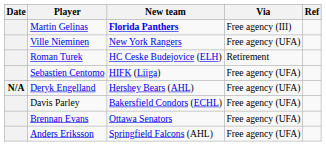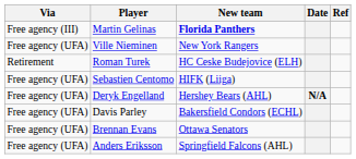 <table class="wikitable plainrowheaders">
 <tr style="background:#ddd; text-align:center;">
-<th>Date</th>
+<th>Via</th>
 <th>Player</th>
 <th>New team</th>
-<th>Via</th>
+<th>Date</th>
 <th>Ref</th>
 </tr>
 <tr>
-<th scope="row"></th>
+<td>Free agency (III)</td>
 <td><a href='#'>Martin Gelinas</a></td>
 <td><strong><a href='#'>Florida Panthers</a></strong></td>
-<td>Free agency (III)</td>
+<th scope="row"></th>
 <td></td>
 </tr>
 <tr>
-<th scope="row"></th>
+<td>Free agency (UFA)</td>
 <td><a href='#'>Ville Nieminen</a></td>
 <td><a href='#'>New York Rangers</a></td>
-<td>Free agency (UFA)</td>
+<th scope="row"></th>
 <td></td>
 </tr>
 <tr>
-<th scope="row"></th>
+<td>Retirement</td>
 <td><a href='#'>Roman Turek</a></td>
 <td><a href='#'>HC Ceske Budejovice</a> (<a href='#'>ELH</a>)</td>
-<td>Retirement</td>
+<th scope="row"></th>
 <td></td>
 </tr>
 <tr>
-<th scope="row"></th>
+<td>Free agency (UFA)</td>
 <td><a href='#'>Sebastien Centomo</a></td>
 <td><a href='#'>HIFK</a> (<a href='#'>Liiga</a>)</td>
-<td>Free agency (UFA)</td>
+<th scope="row"></th>
 <td></td>
 </tr>
 <tr>
-<th scope="row">N/A</th>
+<td>Free agency (UFA)</td>
 <td><a href='#'>Deryk Engelland</a></td>
 <td><a href='#'>Hershey Bears</a> (<a href='#'>AHL</a>)</td>
-<td>Free agency (UFA)</td>
+<th scope="row">N/A</th>
 <td></td>
 </tr>
 <tr>
-<th scope="row"></th>
+<td>Free agency (UFA)</td>
 <td>Davis Parley</td>
 <td><a href='#'>Bakersfield Condors</a> (<a href='#'>ECHL</a>)</td>
-<td>Free agency (UFA)</td>
+<th scope="row"></th>
 <td></td>
 </tr>
 <tr>
-<th scope="row"></th>
+<td>Free agency (UFA)</td>
 <td><a href='#'>Brennan Evans</a></td>
 <td><a href='#'>Ottawa Senators</a></td>
-<td>Free agency (UFA)</td>
+<th scope="row"></th>
 <td></td>
 </tr>
 <tr>
-<th scope="row"></th>
+<td>Free agency (UFA)</td>
 <td><a href='#'>Anders Eriksson</a></td>
 <td><a href='#'>Springfield Falcons</a> (AHL)</td>
-<td>Free agency (UFA)</td>
+<th scope="row"></th>
 <td></td>
 </tr>
 </table>
